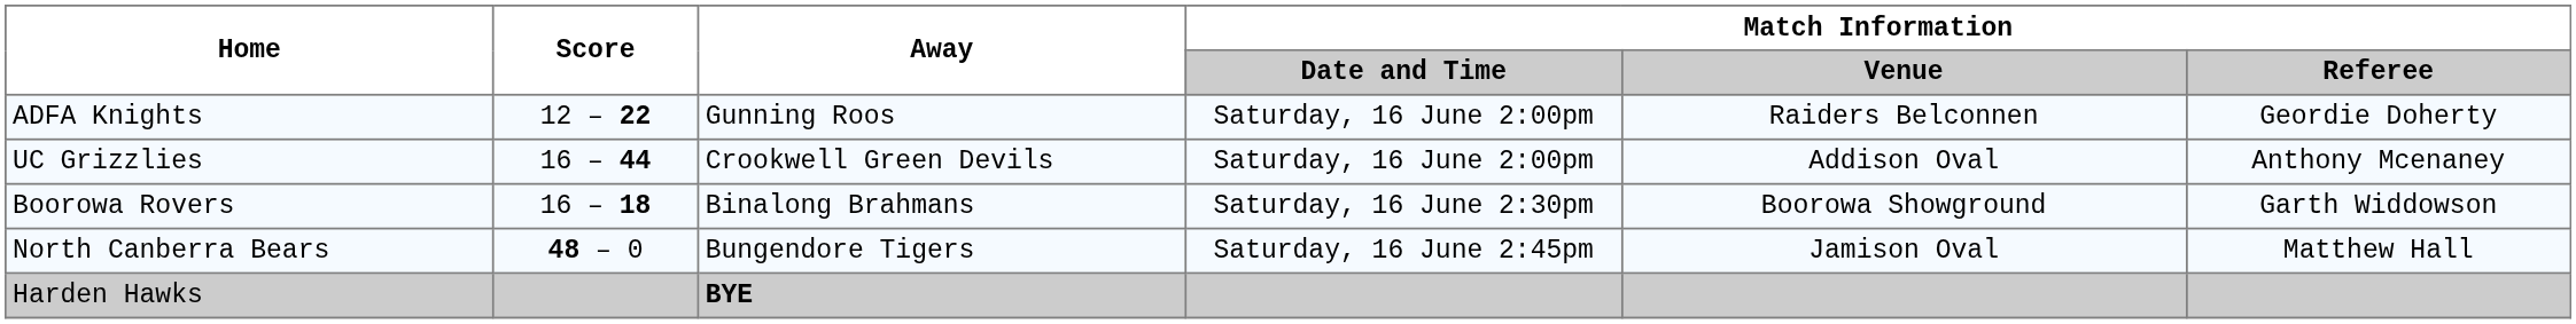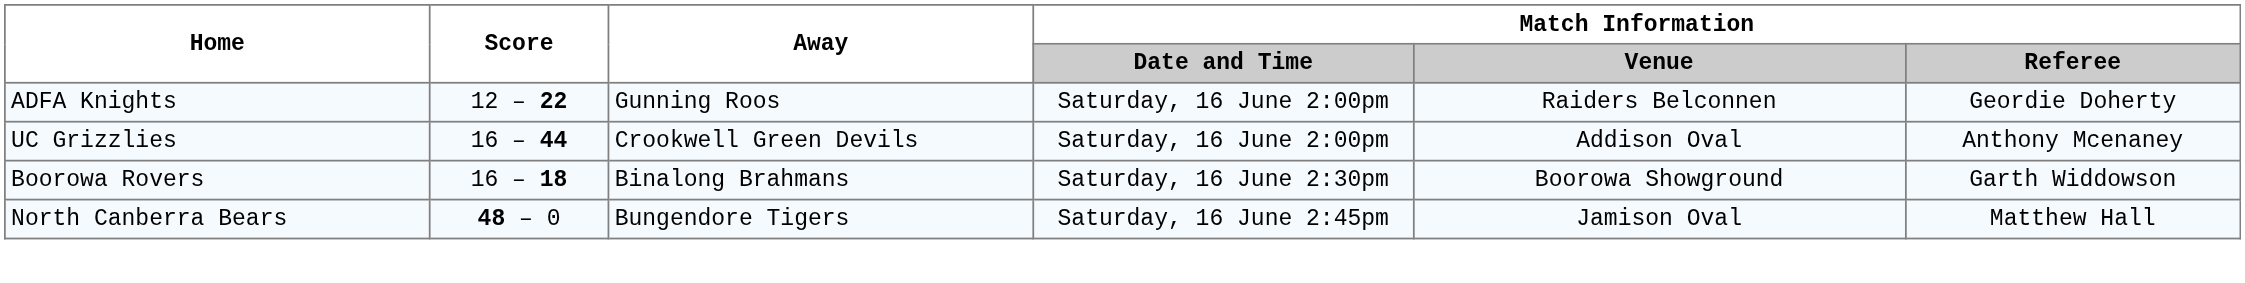 <table border="1" cellpadding="3" cellspacing="0" width="100%" style="border-collapse:collapse;  text-align:center;">
 <tr>
 <th rowspan="2" width="19%">Home</th>
 <th rowspan="2" width="8%">Score</th>
 <th rowspan="2" width="19%">Away</th>
 <th colspan="3">Match Information</th>
 </tr>
 <tr bgcolor="#CCCCCC">
 <th width="17%">Date and Time</th>
 <th width="22%">Venue</th>
 <th width="50%">Referee</th>
 </tr>
 <tr style="text-align:center; background:#f5faff;">
 <td align="left"> ADFA Knights</td>
 <td>12 – <strong>22</strong></td>
 <td align="left"> Gunning Roos</td>
 <td>Saturday, 16 June 2:00pm</td>
 <td>Raiders Belconnen</td>
 <td>Geordie Doherty</td>
 </tr>
 <tr style="text-align:center; background:#f5faff;">
 <td align="left"><strong></strong> UC Grizzlies</td>
 <td>16 – <strong>44</strong></td>
 <td align="left"> Crookwell Green Devils</td>
 <td>Saturday, 16 June 2:00pm</td>
 <td>Addison Oval</td>
 <td>Anthony Mcenaney</td>
 </tr>
 <tr style="text-align:center; background:#f5faff;">
 <td align="left"> Boorowa Rovers</td>
 <td>16 – <strong>18</strong></td>
 <td align="left"> Binalong Brahmans</td>
 <td>Saturday, 16 June 2:30pm</td>
 <td>Boorowa Showground</td>
 <td>Garth Widdowson</td>
 </tr>
 <tr style="text-align:center; background:#f5faff;">
 <td align="left"> North Canberra Bears</td>
 <td><strong>48</strong> – 0</td>
 <td align="left"> Bungendore Tigers</td>
 <td>Saturday, 16 June 2:45pm</td>
 <td>Jamison Oval</td>
 <td>Matthew Hall</td>
 </tr>
-<tr style="text-align:center; background:#CCCCCC;">
-<td align="left"> Harden Hawks</td>
-<td></td>
-<td align="left"><strong>BYE</strong></td>
-<td></td>
-<td></td>
-<td></td>
-</tr>
 </table>
